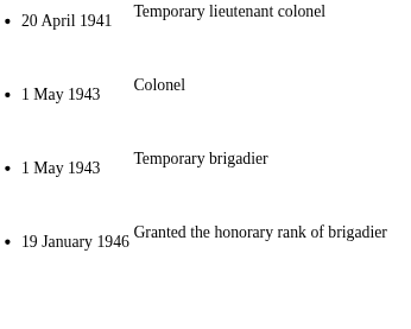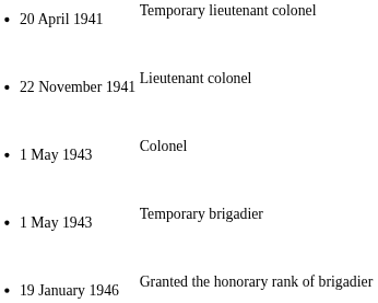 <table>
 <tr>
 <td><br><ul><li>20 April 1941</li></ul></td>
 <td>Temporary lieutenant colonel</td>
+</tr>
+<tr>
+<td><br><ul><li>22 November 1941</li></ul></td>
+<td>Lieutenant colonel</td>
 </tr>
 <tr>
 <td><br><ul><li>1 May 1943</li></ul></td>
 <td>Colonel</td>
 </tr>
 <tr>
 <td><br><ul><li>1 May 1943</li></ul></td>
 <td>Temporary brigadier</td>
 </tr>
 <tr>
 <td><br><ul><li>19 January 1946</li></ul></td>
 <td>Granted the honorary rank of brigadier</td>
 </tr>
 </table>
